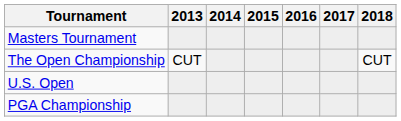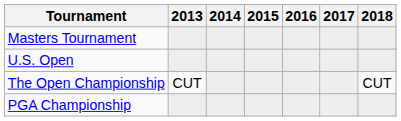 <table class="wikitable" style="font-size:95%;text-align:center;">
 <tr>
 <th>Tournament</th>
 <th>2013</th>
 <th>2014</th>
 <th>2015</th>
 <th>2016</th>
 <th>2017</th>
 <th>2018</th>
 </tr>
 <tr>
 <td align=left><a href='#'>Masters Tournament</a></td>
 <td style="background:#eeeeee;"></td>
 <td style="background:#eeeeee;"></td>
 <td style="background:#eeeeee;"></td>
 <td style="background:#eeeeee;"></td>
 <td style="background:#eeeeee;"></td>
 <td style="background:#eeeeee;"></td>
 </tr>
 <tr>
+<td align=left><a href='#'>U.S. Open</a></td>
+<td style="background:#eeeeee;"></td>
+<td style="background:#eeeeee;"></td>
+<td style="background:#eeeeee;"></td>
+<td style="background:#eeeeee;"></td>
+<td style="background:#eeeeee;"></td>
+<td style="background:#eeeeee;"></td>
+</tr>
+<tr>
 <td align=left><a href='#'>The Open Championship</a></td>
 <td>CUT</td>
 <td style="background:#eeeeee;"></td>
 <td style="background:#eeeeee;"></td>
 <td style="background:#eeeeee;"></td>
 <td style="background:#eeeeee;"></td>
 <td>CUT</td>
-</tr>
-<tr>
-<td align=left><a href='#'>U.S. Open</a></td>
-<td style="background:#eeeeee;"></td>
-<td style="background:#eeeeee;"></td>
-<td style="background:#eeeeee;"></td>
-<td style="background:#eeeeee;"></td>
-<td style="background:#eeeeee;"></td>
-<td style="background:#eeeeee;"></td>
 </tr>
 <tr>
 <td align=left><a href='#'>PGA Championship</a></td>
 <td style="background:#eeeeee;"></td>
 <td style="background:#eeeeee;"></td>
 <td style="background:#eeeeee;"></td>
 <td style="background:#eeeeee;"></td>
 <td style="background:#eeeeee;"></td>
 <td style="background:#eeeeee;"></td>
 </tr>
 </table>
